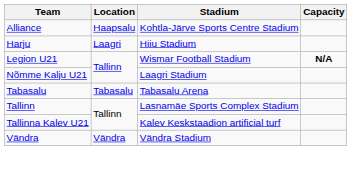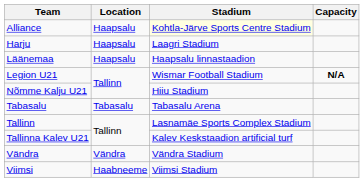 <table class="wikitable sortable">
 <tr>
 <th>Team</th>
 <th>Location</th>
 <th>Stadium</th>
 <th>Capacity</th>
 </tr>
 <tr>
 <td><a href='#'>Alliance</a></td>
 <td><a href='#'>Haapsalu</a></td>
-<td><a href='#'>Kohtla-Järve Sports Centre Stadium</a></td>
+<td style="background: lightyellow;"><a href='#'>Kohtla-Järve Sports Centre Stadium</a></td>
 <td align=center></td>
 </tr>
 <tr>
 <td><a href='#'>Harju</a></td>
-<td><a href='#'>Laagri</a></td>
-<td><a href='#'>Hiiu Stadium</a></td>
+<td><a href='#'>Haapsalu</a></td>
+<td><a href='#'>Laagri Stadium</a></td>
+<td align=center></td>
+</tr>
+<tr>
+<td><a href='#'>Läänemaa</a></td>
+<td><a href='#'>Haapsalu</a></td>
+<td><a href='#'>Haapsalu linnastaadion</a></td>
 <td align=center></td>
 </tr>
 <tr>
 <td><a href='#'>Legion U21</a></td>
 <td rowspan=2><a href='#'>Tallinn</a></td>
 <td><a href='#'>Wismar Football Stadium</a></td>
 <td align=center><strong>N/A</strong></td>
 </tr>
 <tr>
 <td><a href='#'>Nõmme Kalju U21</a></td>
-<td><a href='#'>Laagri Stadium</a></td>
+<td><a href='#'>Hiiu Stadium</a></td>
 <td align=center></td>
 </tr>
 <tr>
 <td><a href='#'>Tabasalu</a></td>
 <td><a href='#'>Tabasalu</a></td>
 <td><a href='#'>Tabasalu Arena</a></td>
 <td align=center></td>
 </tr>
 <tr>
 <td><a href='#'>Tallinn</a></td>
 <td rowspan=2>Tallinn</td>
 <td><a href='#'>Lasnamäe Sports Complex Stadium</a></td>
 <td align=center></td>
 </tr>
 <tr>
 <td><a href='#'>Tallinna Kalev U21</a></td>
 <td><a href='#'>Kalev Keskstaadion artificial turf</a></td>
 <td align=center></td>
 </tr>
 <tr>
 <td><a href='#'>Vändra</a></td>
 <td><a href='#'>Vändra</a></td>
 <td><a href='#'>Vändra Stadium</a></td>
 <td align=center></td>
 </tr>
+<tr>
+<td><a href='#'>Viimsi</a></td>
+<td><a href='#'>Haabneeme</a></td>
+<td><a href='#'>Viimsi Stadium</a></td>
+<td align=center></td>
+</tr>
 </table>
